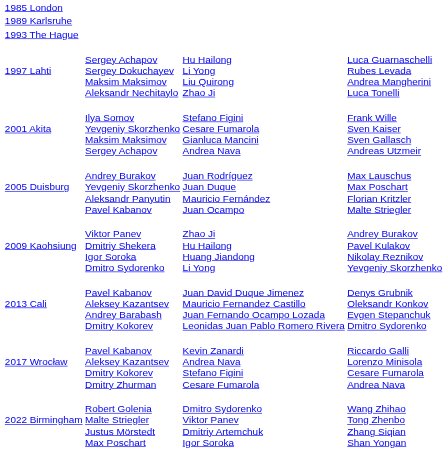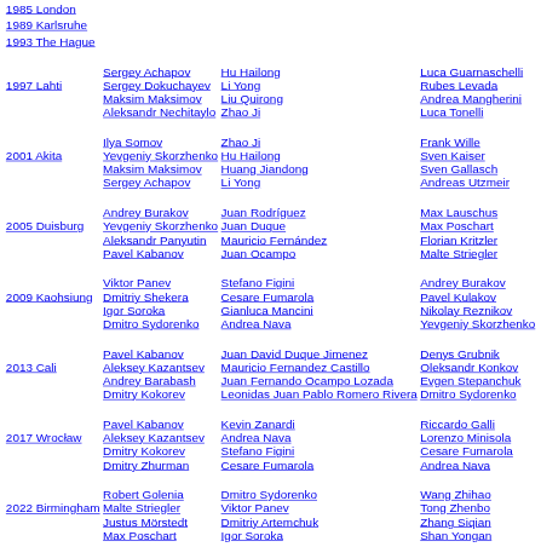 <table>
 <tr>
 <td><a href='#'>1985 London</a></td>
 <td></td>
 <td></td>
 <td></td>
 </tr>
 <tr>
 <td><a href='#'>1989 Karlsruhe</a></td>
 <td></td>
 <td></td>
 <td></td>
 </tr>
 <tr>
 <td><a href='#'>1993 The Hague</a></td>
 <td></td>
 <td></td>
 <td></td>
 </tr>
 <tr>
 <td><a href='#'>1997 Lahti</a></td>
 <td><br><a href='#'>Sergey Achapov</a><br><a href='#'>Sergey Dokuchayev</a><br><a href='#'>Maksim Maksimov</a><br><a href='#'>Aleksandr Nechitaylo</a></td>
 <td><br><a href='#'>Hu Hailong</a><br><a href='#'>Li Yong</a><br><a href='#'>Liu Quirong</a><br><a href='#'>Zhao Ji</a></td>
 <td><br><a href='#'>Luca Guarnaschelli</a><br><a href='#'>Rubes Levada</a><br><a href='#'>Andrea Mangherini</a><br><a href='#'>Luca Tonelli</a></td>
 </tr>
 <tr>
 <td><a href='#'>2001 Akita</a></td>
 <td><br><a href='#'>Ilya Somov</a><br><a href='#'>Yevgeniy Skorzhenko</a><br><a href='#'>Maksim Maksimov</a><br><a href='#'>Sergey Achapov</a></td>
-<td><br><a href='#'>Stefano Figini</a><br><a href='#'>Cesare Fumarola</a><br><a href='#'>Gianluca Mancini</a><br><a href='#'>Andrea Nava</a></td>
+<td><br><a href='#'>Zhao Ji</a><br><a href='#'>Hu Hailong</a><br><a href='#'>Huang Jiandong</a><br><a href='#'>Li Yong</a></td>
 <td><br><a href='#'>Frank Wille</a><br><a href='#'>Sven Kaiser</a><br><a href='#'>Sven Gallasch</a><br><a href='#'>Andreas Utzmeir</a></td>
 </tr>
 <tr>
 <td><a href='#'>2005 Duisburg</a></td>
 <td><br><a href='#'>Andrey Burakov</a><br><a href='#'>Yevgeniy Skorzhenko</a><br><a href='#'>Aleksandr Panyutin</a><br><a href='#'>Pavel Kabanov</a></td>
 <td><br><a href='#'>Juan Rodríguez</a><br><a href='#'>Juan Duque</a><br><a href='#'>Mauricio Fernández</a><br><a href='#'>Juan Ocampo</a></td>
 <td><br><a href='#'>Max Lauschus</a><br><a href='#'>Max Poschart</a><br><a href='#'>Florian Kritzler</a><br><a href='#'>Malte Striegler</a></td>
 </tr>
 <tr>
 <td><a href='#'>2009 Kaohsiung</a></td>
 <td><br><a href='#'>Viktor Panev</a><br><a href='#'>Dmitriy Shekera</a><br><a href='#'>Igor Soroka</a><br><a href='#'>Dmitro Sydorenko</a></td>
-<td><br><a href='#'>Zhao Ji</a><br><a href='#'>Hu Hailong</a><br><a href='#'>Huang Jiandong</a><br><a href='#'>Li Yong</a></td>
+<td><br><a href='#'>Stefano Figini</a><br><a href='#'>Cesare Fumarola</a><br><a href='#'>Gianluca Mancini</a><br><a href='#'>Andrea Nava</a></td>
 <td><br><a href='#'>Andrey Burakov</a><br><a href='#'>Pavel Kulakov</a><br><a href='#'>Nikolay Reznikov</a><br><a href='#'>Yevgeniy Skorzhenko</a></td>
 </tr>
 <tr>
 <td><a href='#'>2013 Cali</a></td>
 <td><br><a href='#'>Pavel Kabanov</a><br><a href='#'>Aleksey Kazantsev</a><br><a href='#'>Andrey Barabash</a><br><a href='#'>Dmitry Kokorev</a></td>
 <td><br><a href='#'>Juan David Duque Jimenez</a><br><a href='#'>Mauricio Fernandez Castillo</a><br><a href='#'>Juan Fernando Ocampo Lozada</a><br><a href='#'>Leonidas Juan Pablo Romero Rivera</a></td>
 <td><br><a href='#'>Denys Grubnik</a><br><a href='#'>Oleksandr Konkov</a><br><a href='#'>Evgen Stepanchuk</a><br><a href='#'>Dmitro Sydorenko</a></td>
 </tr>
 <tr>
 <td><a href='#'>2017 Wrocław</a></td>
 <td><br><a href='#'>Pavel Kabanov</a><br><a href='#'>Aleksey Kazantsev</a><br><a href='#'>Dmitry Kokorev</a><br><a href='#'>Dmitry Zhurman</a></td>
 <td><br><a href='#'>Kevin Zanardi</a><br><a href='#'>Andrea Nava</a><br><a href='#'>Stefano Figini</a><br><a href='#'>Cesare Fumarola</a></td>
 <td><br><a href='#'>Riccardo Galli</a><br><a href='#'>Lorenzo Minisola</a><br><a href='#'>Cesare Fumarola</a><br><a href='#'>Andrea Nava</a></td>
 </tr>
 <tr>
 <td><a href='#'>2022 Birmingham</a></td>
 <td><br><a href='#'>Robert Golenia</a><br><a href='#'>Malte Striegler</a><br><a href='#'>Justus Mörstedt</a><br><a href='#'>Max Poschart</a></td>
 <td><br><a href='#'>Dmitro Sydorenko</a><br><a href='#'>Viktor Panev</a><br><a href='#'>Dmitriy Artemchuk</a><br><a href='#'>Igor Soroka</a></td>
 <td><br><a href='#'>Wang Zhihao</a><br><a href='#'>Tong Zhenbo</a><br><a href='#'>Zhang Siqian</a><br><a href='#'>Shan Yongan</a></td>
 </tr>
 </table>
